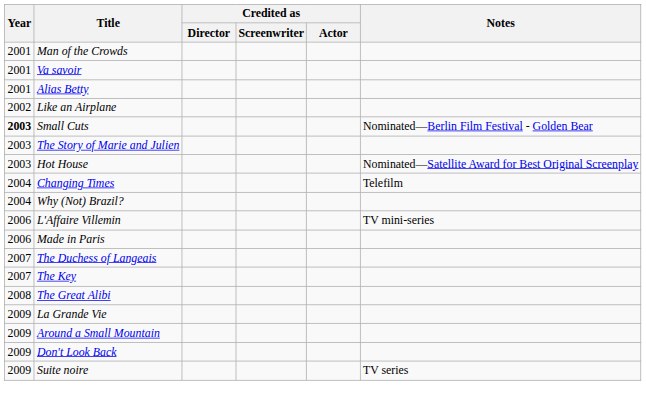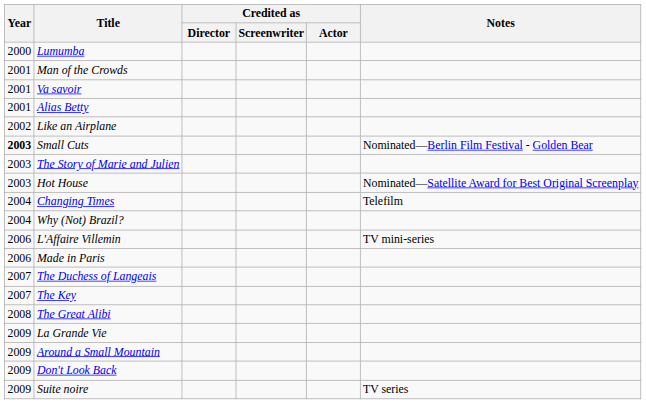 <table class="wikitable sortable">
 <tr>
 <th rowspan=2 width="33">Year</th>
 <th rowspan=2>Title</th>
 <th colspan=3>Credited as</th>
 <th rowspan=2>Notes</th>
 </tr>
 <tr>
 <th width=65>Director</th>
 <th width=65>Screenwriter</th>
 <th width=65>Actor</th>
+</tr>
+<tr>
+<td align="center">2000</td>
+<td align="left"><em><a href='#'>Lumumba</a></em></td>
+<td></td>
+<td></td>
+<td></td>
+<td></td>
 </tr>
 <tr>
 <td align="center">2001</td>
 <td align="left"><em>Man of the Crowds</em></td>
 <td></td>
 <td></td>
 <td></td>
 <td></td>
 </tr>
 <tr>
 <td align="center">2001</td>
 <td align="left"><em><a href='#'>Va savoir</a></em></td>
 <td></td>
 <td></td>
 <td></td>
 <td></td>
 </tr>
 <tr>
 <td align="center">2001</td>
 <td align="left"><em><a href='#'>Alias Betty</a></em></td>
 <td></td>
 <td></td>
 <td></td>
 <td></td>
 </tr>
 <tr>
 <td align="center">2002</td>
 <td align="left"><em>Like an Airplane</em></td>
 <td></td>
 <td></td>
 <td></td>
 <td></td>
 </tr>
 <tr>
 <td align="center"><strong>2003</strong></td>
 <td align="left"><em>Small Cuts</em></td>
 <td></td>
 <td></td>
 <td></td>
 <td>Nominated—<a href='#'>Berlin Film Festival</a> - <a href='#'>Golden Bear</a></td>
 </tr>
 <tr>
 <td align="center">2003</td>
 <td align="left"><em><a href='#'>The Story of Marie and Julien</a></em></td>
 <td></td>
 <td></td>
 <td></td>
 <td></td>
 </tr>
 <tr>
 <td align="center">2003</td>
 <td align="left"><em>Hot House</em></td>
 <td></td>
 <td></td>
 <td></td>
 <td>Nominated—<a href='#'>Satellite Award for Best Original Screenplay</a></td>
 </tr>
 <tr>
 <td align="center">2004</td>
 <td align="left"><em><a href='#'>Changing Times</a></em></td>
 <td></td>
 <td></td>
 <td></td>
 <td>Telefilm</td>
 </tr>
 <tr>
 <td align="center">2004</td>
 <td align="left"><em>Why (Not) Brazil?</em></td>
 <td></td>
 <td></td>
 <td></td>
 <td></td>
 </tr>
 <tr>
 <td align="center">2006</td>
 <td align="left"><em>L'Affaire Villemin</em></td>
 <td></td>
 <td></td>
 <td></td>
 <td>TV mini-series</td>
 </tr>
 <tr>
 <td align="center">2006</td>
 <td align="left"><em>Made in Paris</em></td>
 <td></td>
 <td></td>
 <td></td>
 <td></td>
 </tr>
 <tr>
 <td align="center">2007</td>
 <td align="left"><em><a href='#'>The Duchess of Langeais</a></em></td>
 <td></td>
 <td></td>
 <td></td>
 <td></td>
 </tr>
 <tr>
 <td align="center">2007</td>
 <td align="left"><em><a href='#'>The Key</a></em></td>
 <td></td>
 <td></td>
 <td></td>
 <td></td>
 </tr>
 <tr>
 <td align="center">2008</td>
 <td align="left"><em><a href='#'>The Great Alibi</a></em></td>
 <td></td>
 <td></td>
 <td></td>
 <td></td>
 </tr>
 <tr>
 <td align="center">2009</td>
 <td align="left"><em>La Grande Vie</em></td>
 <td></td>
 <td></td>
 <td></td>
 <td></td>
 </tr>
 <tr>
 <td align="center">2009</td>
 <td align="left"><em><a href='#'>Around a Small Mountain</a></em></td>
 <td></td>
 <td></td>
 <td></td>
 <td></td>
 </tr>
 <tr>
 <td align="center">2009</td>
 <td align="left"><em><a href='#'>Don't Look Back</a></em></td>
 <td></td>
 <td></td>
 <td></td>
 <td></td>
 </tr>
 <tr>
 <td align="center">2009</td>
 <td align="left"><em>Suite noire</em></td>
 <td></td>
 <td></td>
 <td></td>
 <td>TV series</td>
 </tr>
 </table>
